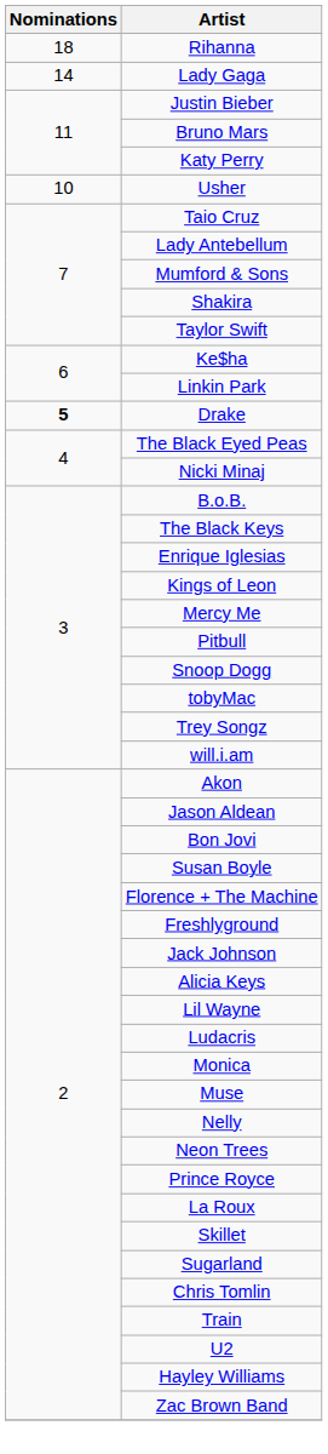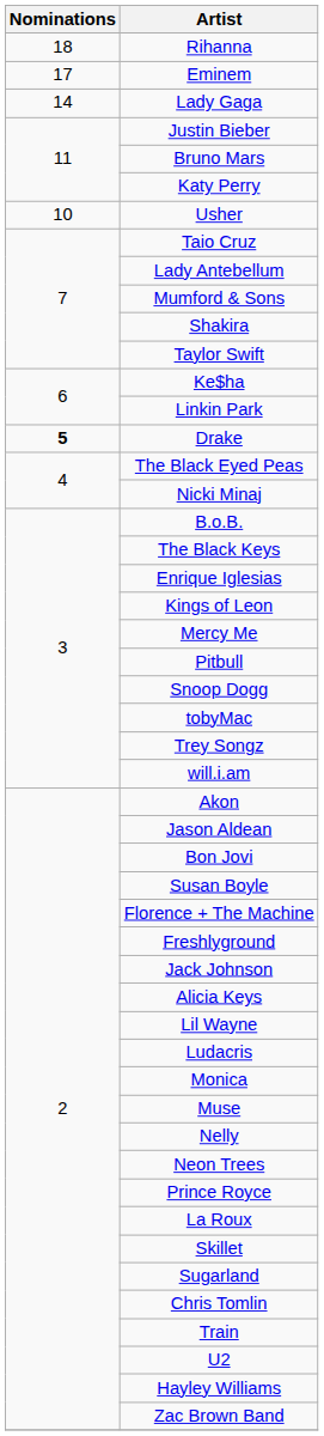 <table class="wikitable" rowspan="2" style="text-align:center;">
 <tr>
 <th scope="col" style="width:55px;">Nominations</th>
 <th scope="col" style="text-align:center;">Artist</th>
 </tr>
 <tr>
 <td style="text-align:center">18</td>
 <td><a href='#'>Rihanna</a></td>
+</tr>
+<tr>
+<td style="text-align:center">17</td>
+<td><a href='#'>Eminem</a></td>
 </tr>
 <tr>
 <td style="text-align:center">14</td>
 <td><a href='#'>Lady Gaga</a></td>
 </tr>
 <tr>
 <td rowspan="3" style="text-align:center">11</td>
 <td><a href='#'>Justin Bieber</a></td>
 </tr>
 <tr>
 <td><a href='#'>Bruno Mars</a></td>
 </tr>
 <tr>
 <td><a href='#'>Katy Perry</a></td>
 </tr>
 <tr>
 <td style="text-align:center">10</td>
 <td><a href='#'>Usher</a></td>
 </tr>
 <tr>
 <td rowspan="5" style="text-align:center">7</td>
 <td><a href='#'>Taio Cruz</a></td>
 </tr>
 <tr>
 <td><a href='#'>Lady Antebellum</a></td>
 </tr>
 <tr>
 <td><a href='#'>Mumford & Sons</a></td>
 </tr>
 <tr>
 <td><a href='#'>Shakira</a></td>
 </tr>
 <tr>
 <td><a href='#'>Taylor Swift</a></td>
 </tr>
 <tr>
 <td rowspan="2" style="text-align:center">6</td>
 <td><a href='#'>Ke$ha</a></td>
 </tr>
 <tr>
 <td><a href='#'>Linkin Park</a></td>
 </tr>
 <tr>
 <td style="text-align:center"><strong>5</strong></td>
 <td><a href='#'>Drake</a></td>
 </tr>
 <tr>
 <td rowspan="2" style="text-align:center">4</td>
 <td><a href='#'>The Black Eyed Peas</a></td>
 </tr>
 <tr>
 <td><a href='#'>Nicki Minaj</a></td>
 </tr>
 <tr>
 <td rowspan="10" style="text-align:center">3</td>
 <td><a href='#'>B.o.B.</a></td>
 </tr>
 <tr>
 <td><a href='#'>The Black Keys</a></td>
 </tr>
 <tr>
 <td><a href='#'>Enrique Iglesias</a></td>
 </tr>
 <tr>
 <td><a href='#'>Kings of Leon</a></td>
 </tr>
 <tr>
 <td><a href='#'>Mercy Me</a></td>
 </tr>
 <tr>
 <td><a href='#'>Pitbull</a></td>
 </tr>
 <tr>
 <td><a href='#'>Snoop Dogg</a></td>
 </tr>
 <tr>
 <td><a href='#'>tobyMac</a></td>
 </tr>
 <tr>
 <td><a href='#'>Trey Songz</a></td>
 </tr>
 <tr>
 <td><a href='#'>will.i.am</a></td>
 </tr>
 <tr>
 <td rowspan="23" style="text-align:center">2</td>
 <td><a href='#'>Akon</a></td>
 </tr>
 <tr>
 <td><a href='#'>Jason Aldean</a></td>
 </tr>
 <tr>
 <td><a href='#'>Bon Jovi</a></td>
 </tr>
 <tr>
 <td><a href='#'>Susan Boyle</a></td>
 </tr>
 <tr>
 <td><a href='#'>Florence + The Machine</a></td>
 </tr>
 <tr>
 <td><a href='#'>Freshlyground</a></td>
 </tr>
 <tr>
 <td><a href='#'>Jack Johnson</a></td>
 </tr>
 <tr>
 <td><a href='#'>Alicia Keys</a></td>
 </tr>
 <tr>
 <td><a href='#'>Lil Wayne</a></td>
 </tr>
 <tr>
 <td><a href='#'>Ludacris</a></td>
 </tr>
 <tr>
 <td><a href='#'>Monica</a></td>
 </tr>
 <tr>
 <td><a href='#'>Muse</a></td>
 </tr>
 <tr>
 <td><a href='#'>Nelly</a></td>
 </tr>
 <tr>
 <td><a href='#'>Neon Trees</a></td>
 </tr>
 <tr>
 <td><a href='#'>Prince Royce</a></td>
 </tr>
 <tr>
 <td><a href='#'>La Roux</a></td>
 </tr>
 <tr>
 <td><a href='#'>Skillet</a></td>
 </tr>
 <tr>
 <td><a href='#'>Sugarland</a></td>
 </tr>
 <tr>
 <td><a href='#'>Chris Tomlin</a></td>
 </tr>
 <tr>
 <td><a href='#'>Train</a></td>
 </tr>
 <tr>
 <td><a href='#'>U2</a></td>
 </tr>
 <tr>
 <td><a href='#'>Hayley Williams</a></td>
 </tr>
 <tr>
 <td><a href='#'>Zac Brown Band</a></td>
 </tr>
 <tr>
 </tr>
 </table>
